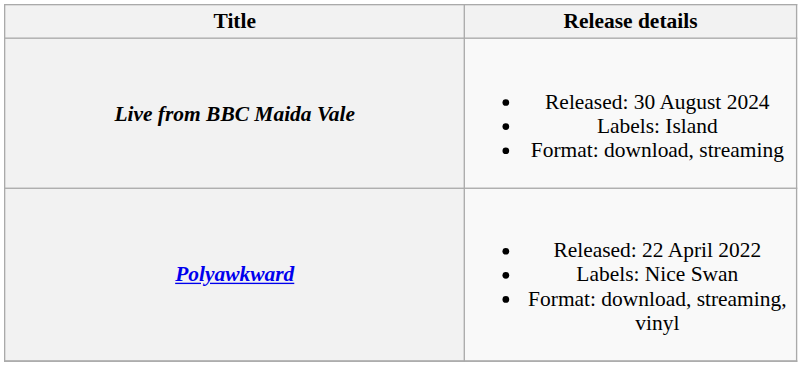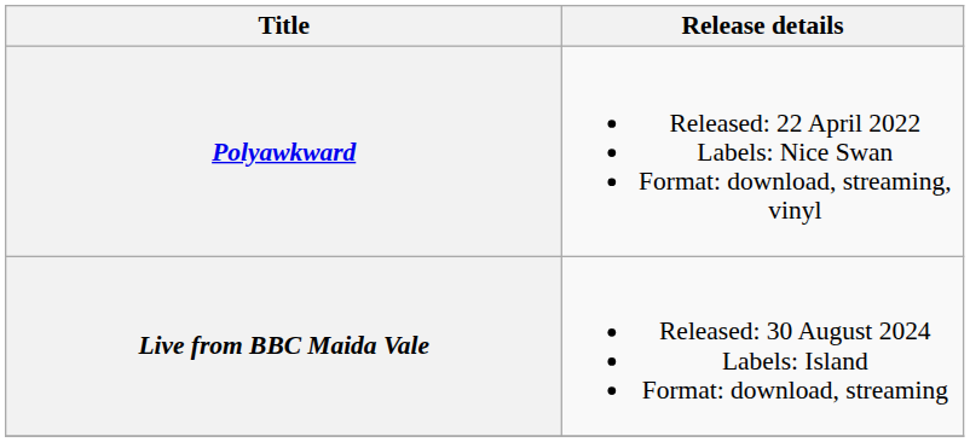 <table class="wikitable plainrowheaders" style="text-align:center;">
 <tr>
 <th scope="col" colspan="1" style="width:21em;">Title</th>
 <th scope="col" colspan="1" style="width:15em;">Release details</th>
 </tr>
 <tr>
+<th scope="row"><em><a href='#'>Polyawkward</a></em></th>
+<td><br><ul><li>Released: 22 April 2022</li><li>Labels: Nice Swan</li><li>Format: download, streaming, vinyl</li></ul></td>
+</tr>
+<tr>
 <th scope="row"><em>Live from BBC Maida Vale</em></th>
 <td><br><ul><li>Released: 30 August 2024</li><li>Labels: Island</li><li>Format: download, streaming</li></ul></td>
 </tr>
 <tr>
-<th scope="row"><em><a href='#'>Polyawkward</a></em></th>
-<td><br><ul><li>Released: 22 April 2022</li><li>Labels: Nice Swan</li><li>Format: download, streaming, vinyl</li></ul></td>
-</tr>
-<tr>
 </tr>
 </table>
